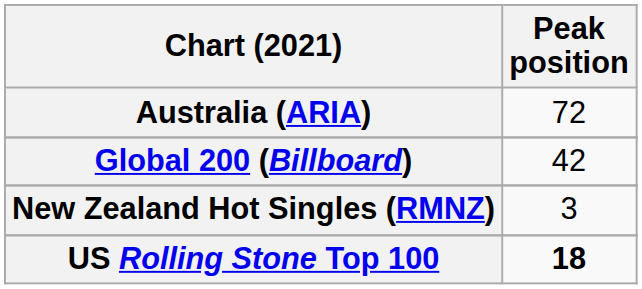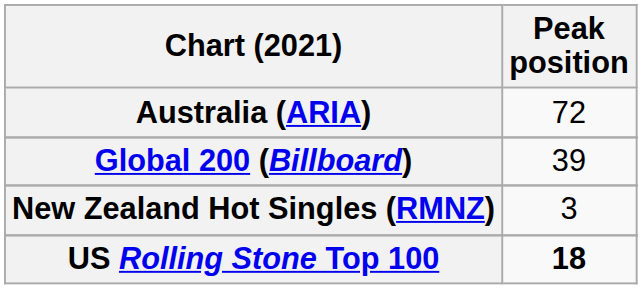 <table class="wikitable sortable plainrowheaders" style="text-align:center">
 <tr>
 <th scope="col">Chart (2021)</th>
 <th scope="col">Peak<br>position</th>
 </tr>
 <tr>
 <th scope="row">Australia (<a href='#'>ARIA</a>)</th>
 <td>72</td>
 </tr>
 <tr>
 </tr>
 <tr>
 <th scope="row"><a href='#'>Global 200</a> (<em><a href='#'>Billboard</a></em>)</th>
-<td>42</td>
+<td>39</td>
 </tr>
 <tr>
 </tr>
 <tr>
 <th scope="row">New Zealand Hot Singles (<a href='#'>RMNZ</a>)</th>
 <td>3</td>
 </tr>
 <tr>
 </tr>
 <tr>
 </tr>
 <tr>
 </tr>
 <tr>
 </tr>
 <tr>
 <th scope="row">US <a href='#'><em>Rolling Stone</em> Top 100</a></th>
 <td><strong>18</strong></td>
 </tr>
 </table>
